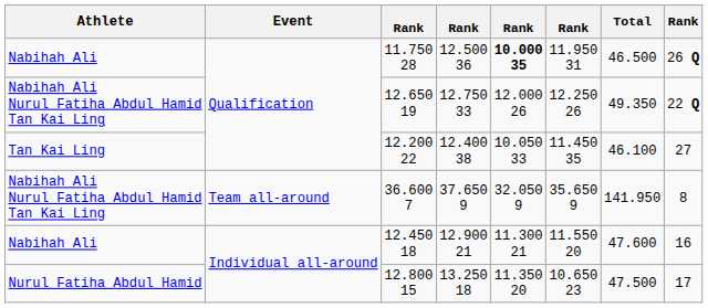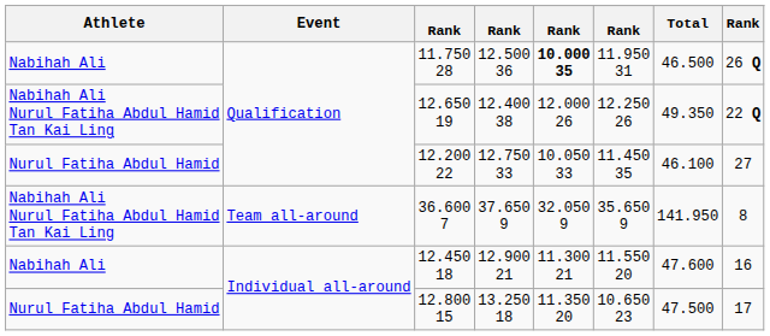 <table class=wikitable style="font-size:90%">
 <tr>
 <th rowspan=2>Athlete</th>
 <th rowspan=2>Event</th>
 </tr>
 <tr style="font-size:95%">
 <th><br>Rank</th>
 <th><br>Rank</th>
 <th><br>Rank</th>
 <th><br>Rank</th>
 <th>Total</th>
 <th>Rank</th>
 </tr>
 <tr align=center>
 <td align=left><a href='#'>Nabihah Ali</a></td>
 <td align=left rowspan=3><a href='#'>Qualification</a></td>
 <td>11.750<br>28</td>
 <td>12.500<br>36</td>
 <td><strong>10.000<br>35</strong></td>
 <td>11.950<br>31</td>
 <td>46.500</td>
 <td>26 <strong>Q</strong></td>
 </tr>
 <tr align=center>
 <td align=left><a href='#'>Nabihah Ali</a><br><a href='#'>Nurul Fatiha Abdul Hamid</a><br><a href='#'>Tan Kai Ling</a></td>
 <td>12.650<br>19</td>
-<td>12.750<br>33</td>
+<td>12.400<br>38</td>
 <td>12.000<br>26</td>
 <td>12.250<br>26</td>
 <td>49.350</td>
 <td>22 <strong>Q</strong></td>
 </tr>
 <tr align=center>
-<td align=left><a href='#'>Tan Kai Ling</a></td>
+<td align=left><a href='#'>Nurul Fatiha Abdul Hamid</a></td>
 <td>12.200<br>22</td>
-<td>12.400<br>38</td>
+<td>12.750<br>33</td>
 <td>10.050<br>33</td>
 <td>11.450<br>35</td>
 <td>46.100</td>
 <td>27</td>
 </tr>
 <tr align=center>
 <td align=left><a href='#'>Nabihah Ali</a><br><a href='#'>Nurul Fatiha Abdul Hamid</a><br><a href='#'>Tan Kai Ling</a></td>
 <td align=left><a href='#'>Team all-around</a></td>
 <td>36.600<br>7</td>
 <td>37.650<br>9</td>
 <td>32.050<br>9</td>
 <td>35.650<br>9</td>
 <td>141.950</td>
 <td>8</td>
 </tr>
 <tr align=center>
 <td align=left><a href='#'>Nabihah Ali</a></td>
 <td align=left rowspan=2><a href='#'>Individual all-around</a></td>
 <td>12.450<br>18</td>
 <td>12.900<br>21</td>
 <td>11.300<br>21</td>
 <td>11.550<br>20</td>
 <td>47.600</td>
 <td>16</td>
 </tr>
 <tr align=center>
 <td align=left><a href='#'>Nurul Fatiha Abdul Hamid</a></td>
 <td>12.800<br>15</td>
 <td>13.250<br>18</td>
 <td>11.350<br>20</td>
 <td>10.650<br>23</td>
 <td>47.500</td>
 <td>17</td>
 </tr>
 </table>
